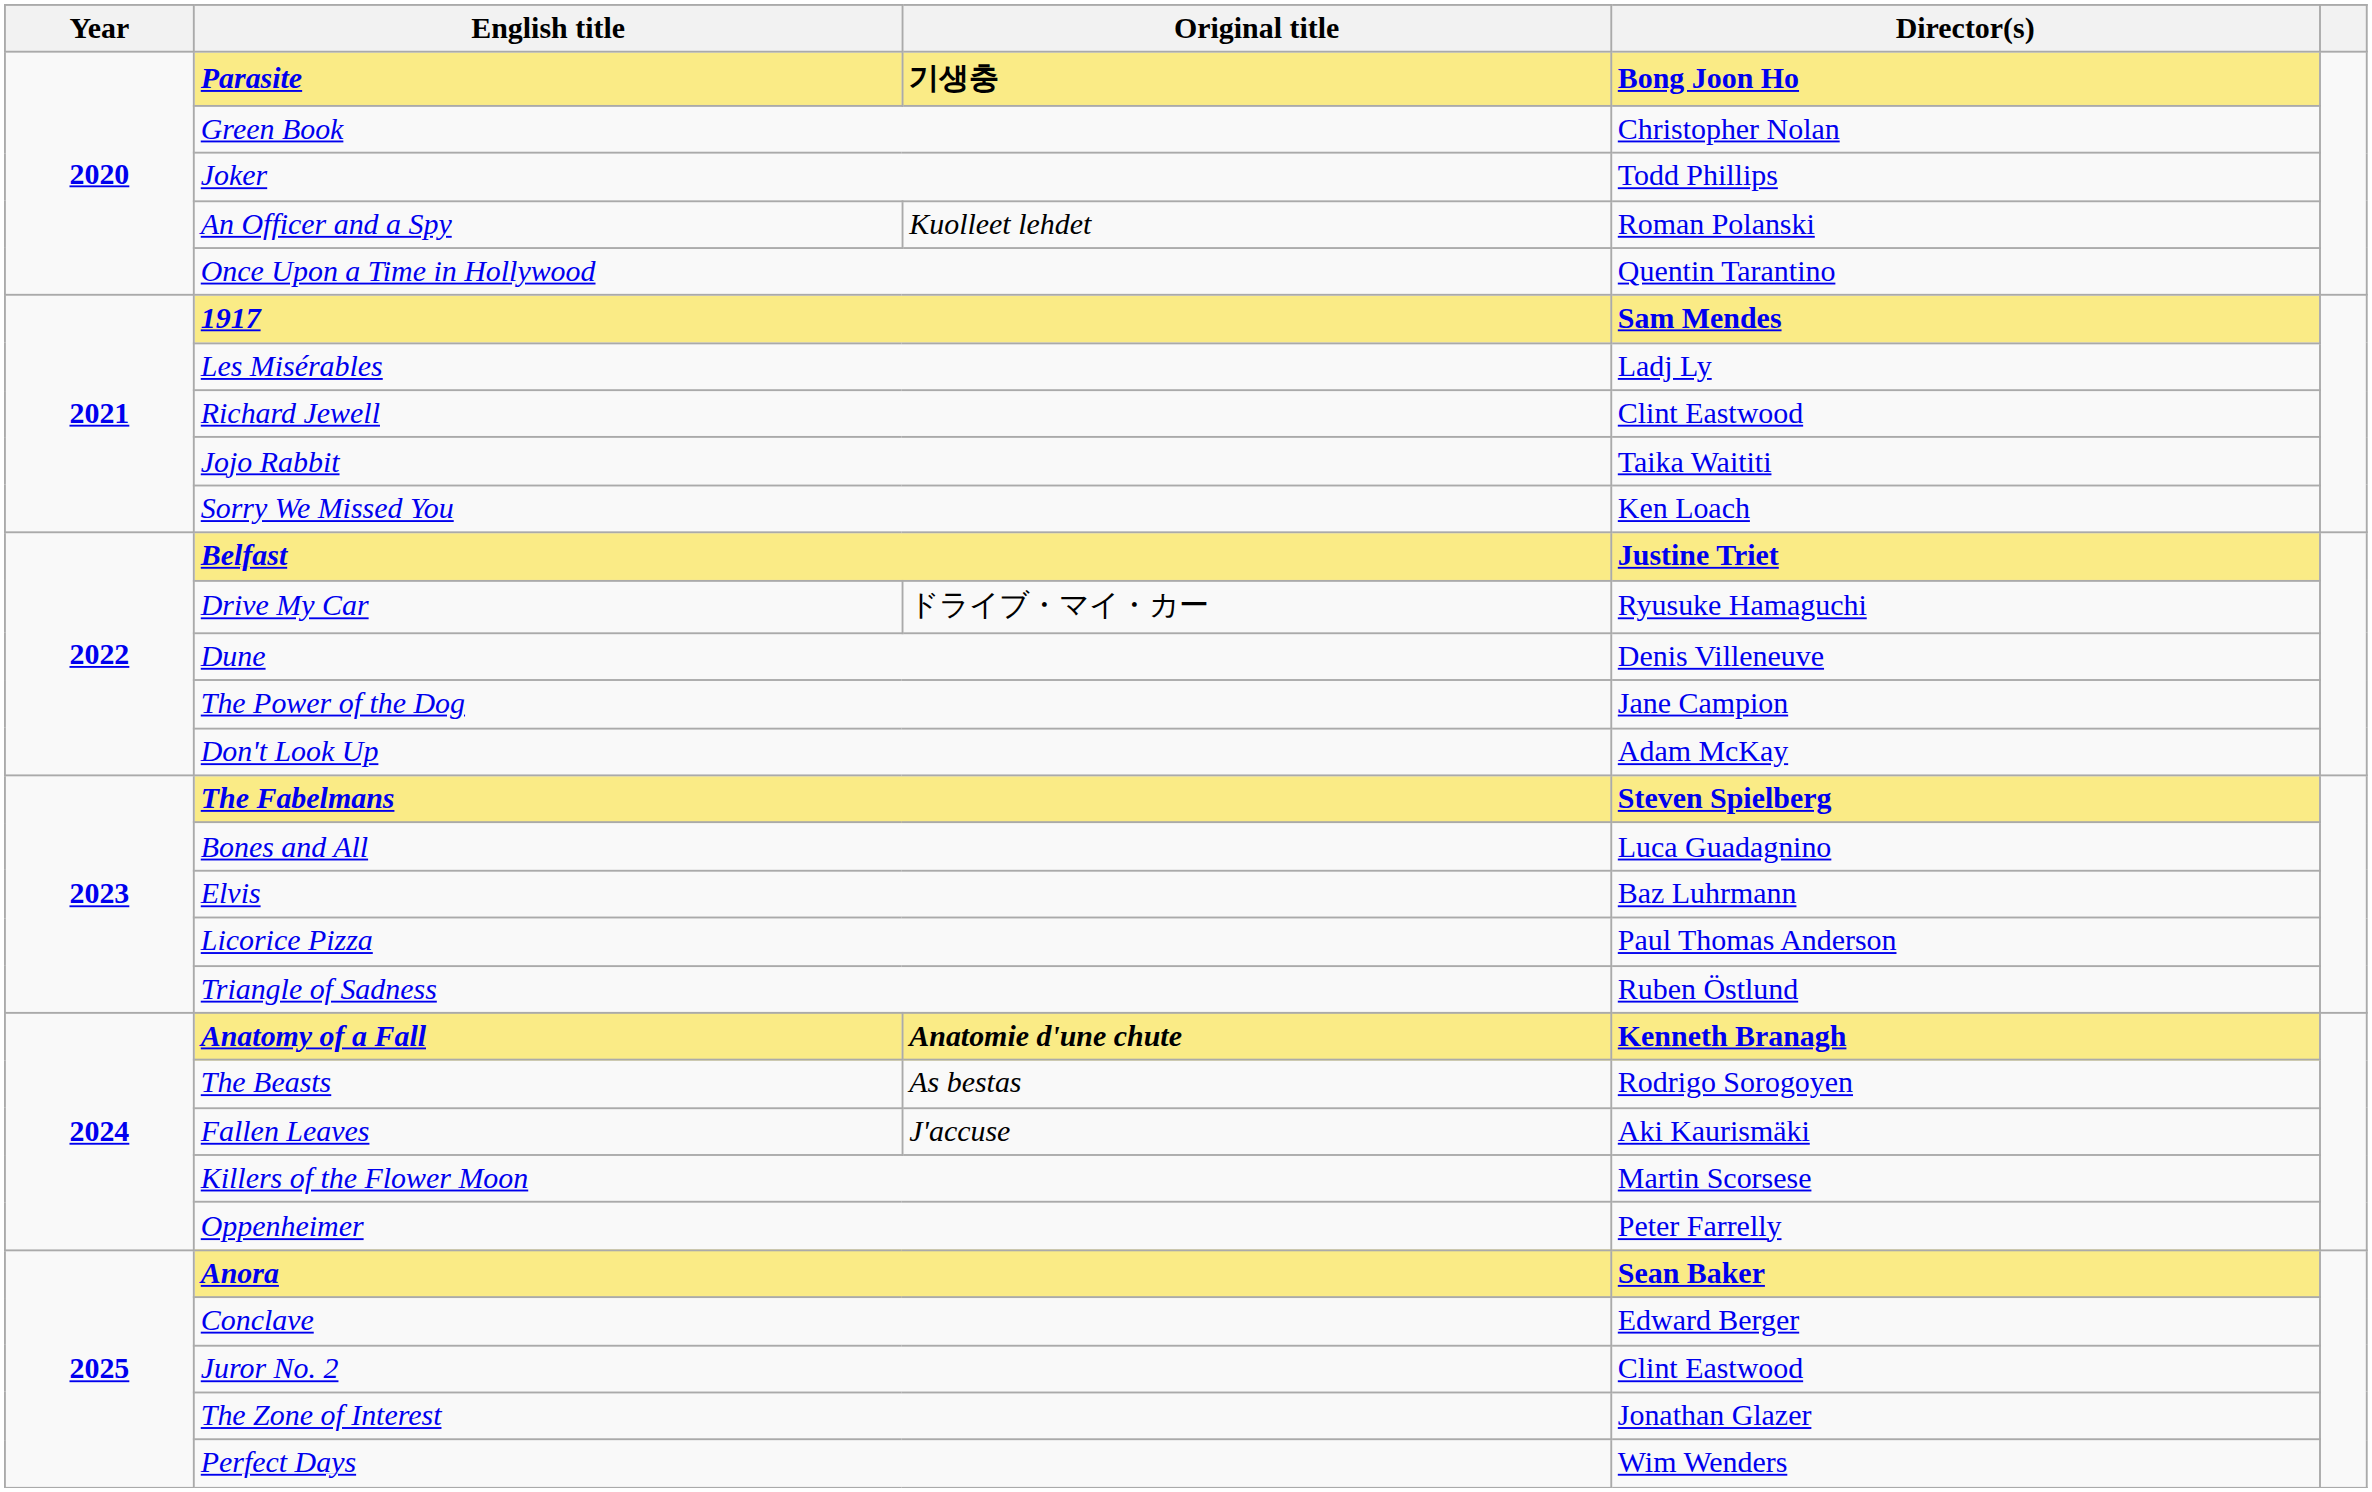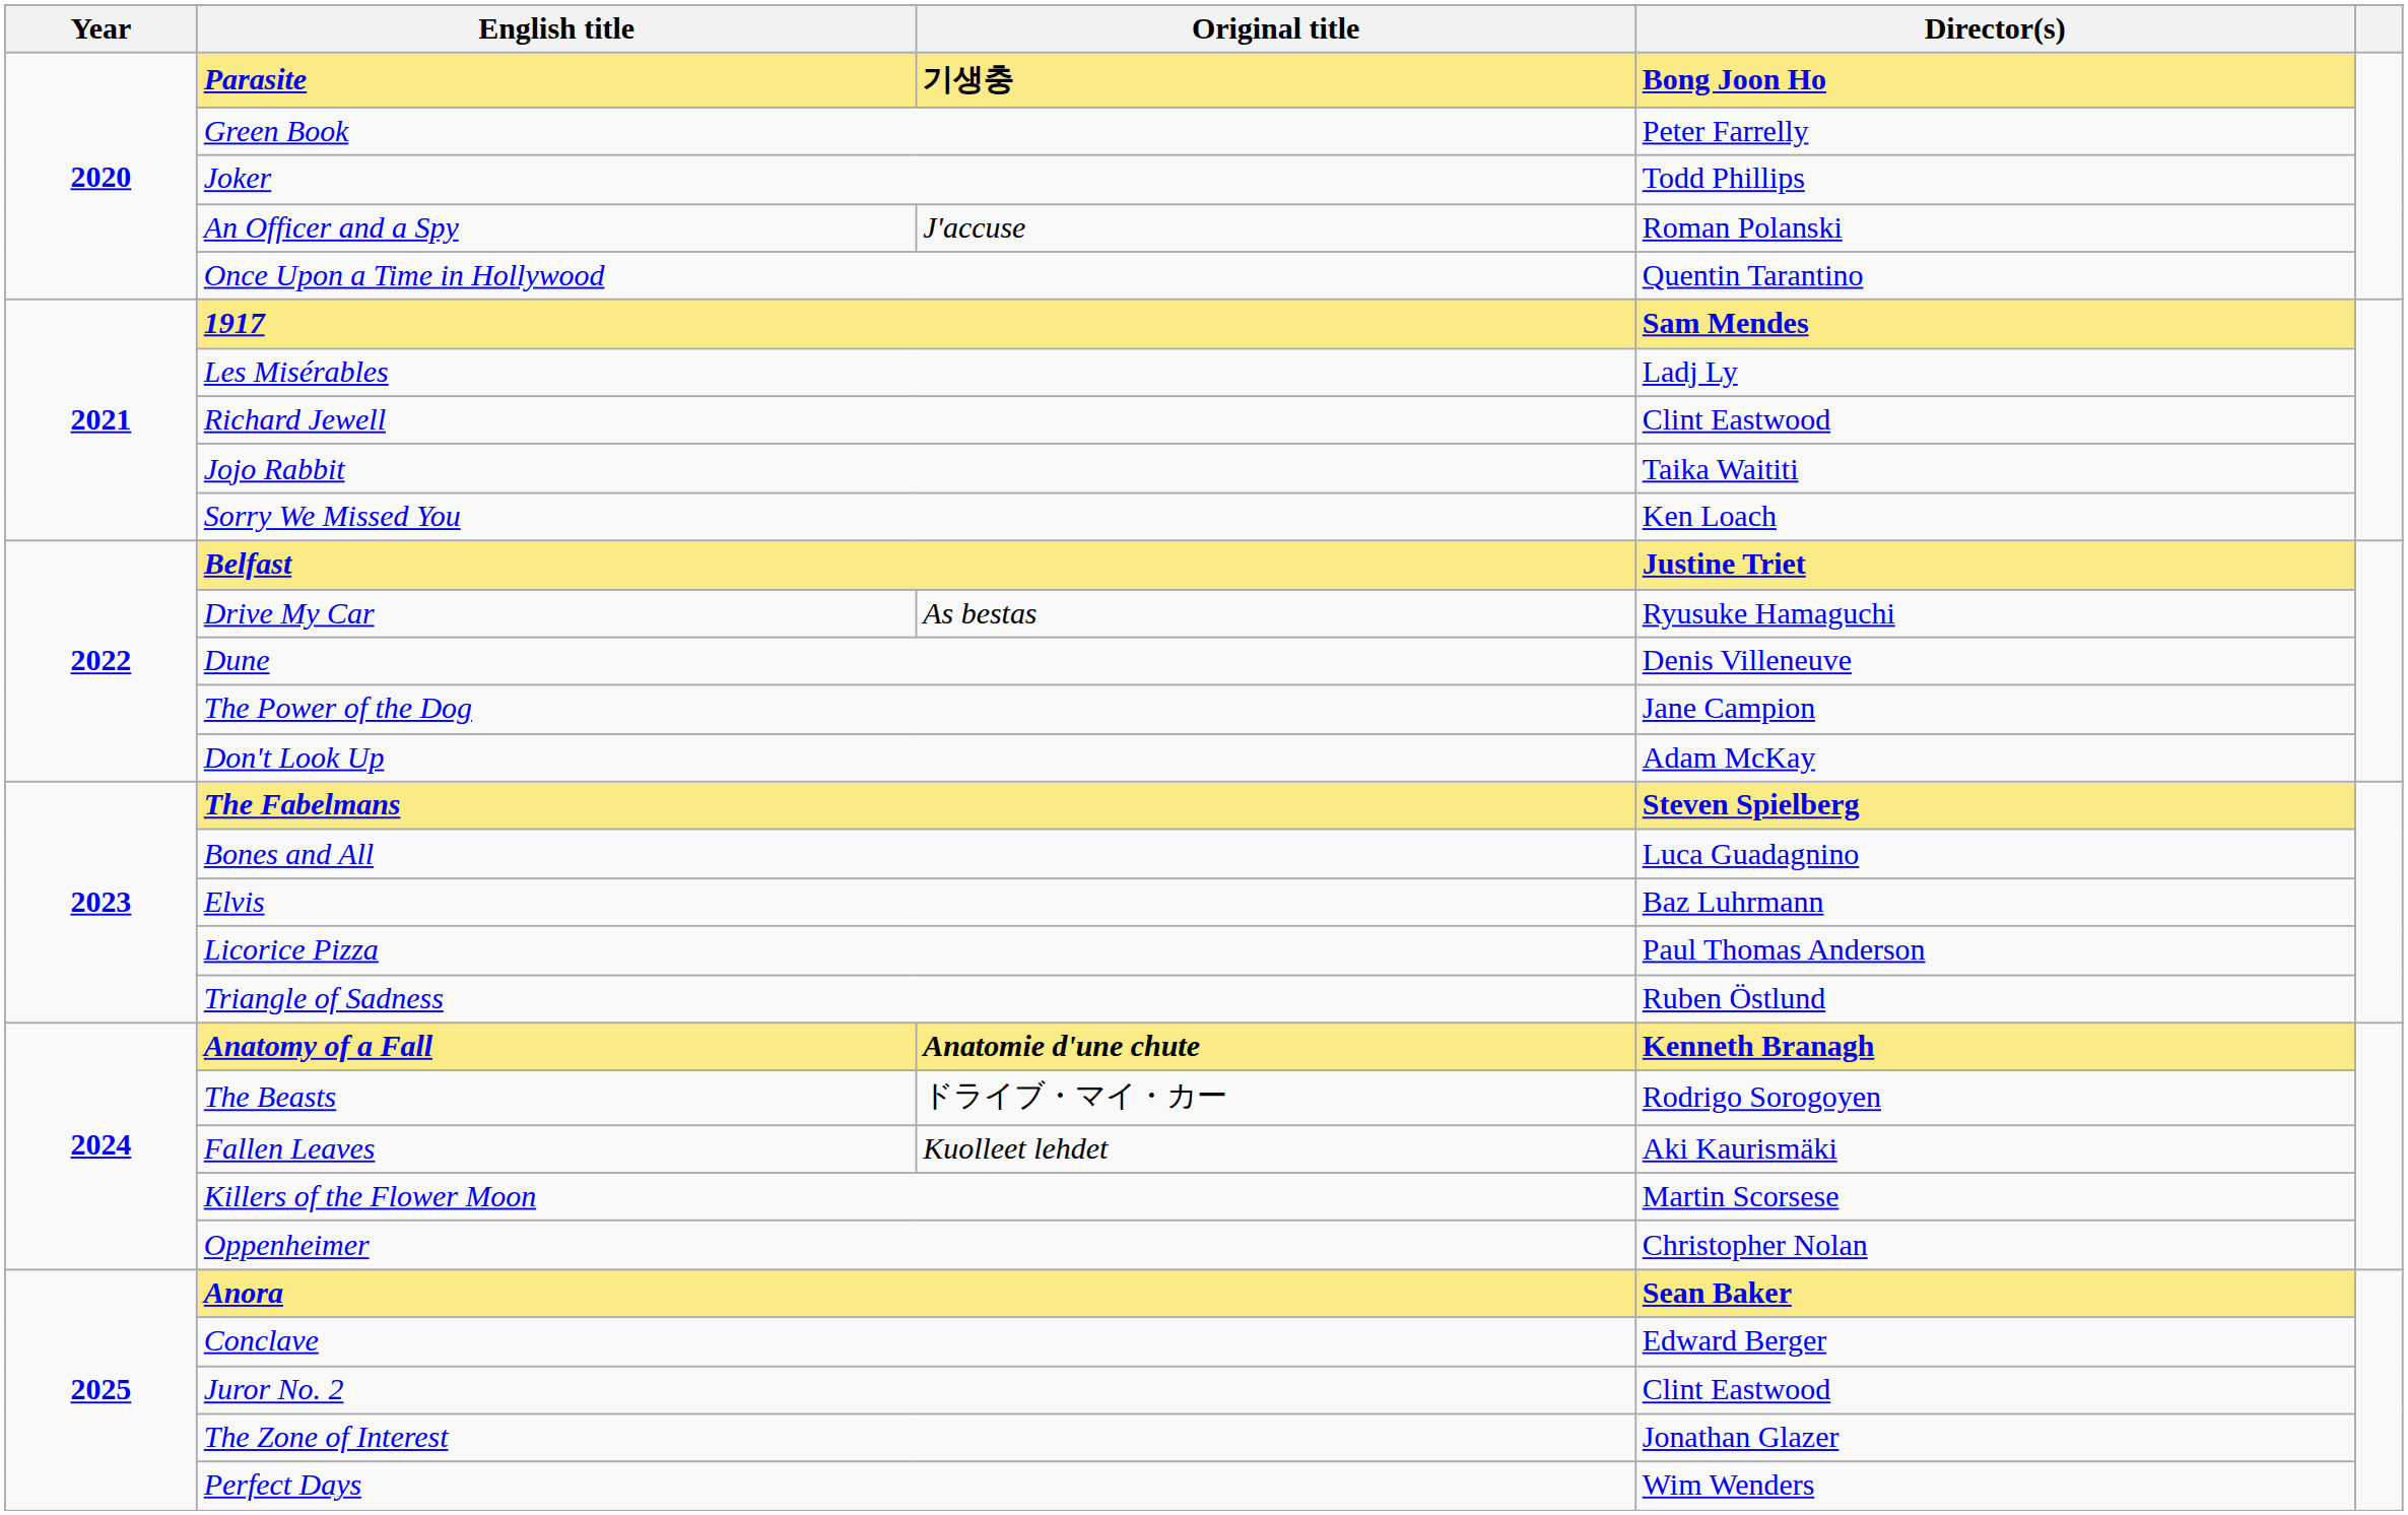 <table class="wikitable" width="100%" cellpadding="5">
 <tr>
 <th width="8%">Year</th>
 <th width="30%">English title</th>
 <th width="30%">Original title</th>
 <th width="30%">Director(s)</th>
 <th width="2%"></th>
 </tr>
 <tr>
 <td rowspan="5" align="center"><strong><a href='#'>2020</a></strong></td>
 <td style="background:#FAEB86"><strong><em><a href='#'>Parasite</a></em></strong></td>
 <td style="background:#FAEB86"><strong>기생충</strong></td>
 <td style="background:#FAEB86"><strong><a href='#'>Bong Joon Ho</a></strong></td>
 <td rowspan="5"></td>
 </tr>
 <tr>
 <td colspan="2"><em><a href='#'>Green Book</a></em></td>
-<td><a href='#'>Christopher Nolan</a></td>
+<td><a href='#'>Peter Farrelly</a></td>
 </tr>
 <tr>
 <td colspan="2"><em><a href='#'>Joker</a></em></td>
 <td><a href='#'>Todd Phillips</a></td>
 </tr>
 <tr>
 <td><em><a href='#'>An Officer and a Spy</a></em></td>
-<td><em>Kuolleet lehdet</em></td>
+<td><em>J'accuse</em></td>
 <td><a href='#'>Roman Polanski</a></td>
 </tr>
 <tr>
 <td colspan="2"><em><a href='#'>Once Upon a Time in Hollywood</a></em></td>
 <td><a href='#'>Quentin Tarantino</a></td>
 </tr>
 <tr>
 <td rowspan="5" align="center"><strong><a href='#'>2021</a></strong></td>
 <td colspan="2" style="background:#FAEB86"><strong><em><a href='#'>1917</a></em></strong></td>
 <td style="background:#FAEB86"><strong><a href='#'>Sam Mendes</a></strong></td>
 <td rowspan="5"></td>
 </tr>
 <tr>
 <td colspan="2"><em><a href='#'>Les Misérables</a></em></td>
 <td><a href='#'>Ladj Ly</a></td>
 </tr>
 <tr>
 <td colspan="2"><em><a href='#'>Richard Jewell</a></em></td>
 <td><a href='#'>Clint Eastwood</a></td>
 </tr>
 <tr>
 <td colspan="2"><em><a href='#'>Jojo Rabbit</a></em></td>
 <td><a href='#'>Taika Waititi</a></td>
 </tr>
 <tr>
 <td colspan="2"><em><a href='#'>Sorry We Missed You</a></em></td>
 <td><a href='#'>Ken Loach</a></td>
 </tr>
 <tr>
 <td rowspan="5" align="center"><strong><a href='#'>2022</a></strong></td>
 <td colspan="2" style="background:#FAEB86"><strong><em><a href='#'>Belfast</a></em></strong></td>
 <td style="background:#FAEB86"><strong><a href='#'>Justine Triet</a></strong></td>
 <td rowspan="5"></td>
 </tr>
 <tr>
 <td><em><a href='#'>Drive My Car</a></em></td>
-<td>ドライブ・マイ・カー</td>
+<td><em>As bestas</em></td>
 <td><a href='#'>Ryusuke Hamaguchi</a></td>
 </tr>
 <tr>
 <td colspan="2"><em><a href='#'>Dune</a></em></td>
 <td><a href='#'>Denis Villeneuve</a></td>
 </tr>
 <tr>
 <td colspan="2"><em><a href='#'>The Power of the Dog</a></em></td>
 <td><a href='#'>Jane Campion</a></td>
 </tr>
 <tr>
 <td colspan="2"><em><a href='#'>Don't Look Up</a></em></td>
 <td><a href='#'>Adam McKay</a></td>
 </tr>
 <tr>
 <td rowspan="5" align="center"><strong><a href='#'>2023</a></strong></td>
 <td colspan="2" style="background:#FAEB86"><strong><em><a href='#'>The Fabelmans</a></em></strong></td>
 <td style="background:#FAEB86"><strong><a href='#'>Steven Spielberg</a></strong></td>
 <td rowspan="5"></td>
 </tr>
 <tr>
 <td colspan="2"><em><a href='#'>Bones and All</a></em></td>
 <td><a href='#'>Luca Guadagnino</a></td>
 </tr>
 <tr>
 <td colspan="2"><em><a href='#'>Elvis</a></em></td>
 <td><a href='#'>Baz Luhrmann</a></td>
 </tr>
 <tr>
 <td colspan="2"><em><a href='#'>Licorice Pizza</a></em></td>
 <td><a href='#'>Paul Thomas Anderson</a></td>
 </tr>
 <tr>
 <td colspan="2"><em><a href='#'>Triangle of Sadness</a></em></td>
 <td><a href='#'>Ruben Östlund</a></td>
 </tr>
 <tr>
 <td rowspan="5" align="center"><strong><a href='#'>2024</a></strong></td>
 <td style="background:#FAEB86"><strong><em><a href='#'>Anatomy of a Fall</a></em></strong></td>
 <td style="background:#FAEB86"><strong><em>Anatomie d'une chute</em></strong></td>
 <td style="background:#FAEB86"><strong><a href='#'>Kenneth Branagh</a></strong></td>
 <td rowspan="5"></td>
 </tr>
 <tr>
 <td><em><a href='#'>The Beasts</a></em></td>
-<td><em>As bestas</em></td>
+<td>ドライブ・マイ・カー</td>
 <td><a href='#'>Rodrigo Sorogoyen</a></td>
 </tr>
 <tr>
 <td><em><a href='#'>Fallen Leaves</a></em></td>
-<td><em>J'accuse</em></td>
+<td><em>Kuolleet lehdet</em></td>
 <td><a href='#'>Aki Kaurismäki</a></td>
 </tr>
 <tr>
 <td colspan="2"><em><a href='#'>Killers of the Flower Moon</a></em></td>
 <td><a href='#'>Martin Scorsese</a></td>
 </tr>
 <tr>
 <td colspan="2"><em><a href='#'>Oppenheimer</a></em></td>
-<td><a href='#'>Peter Farrelly</a></td>
+<td><a href='#'>Christopher Nolan</a></td>
 </tr>
 <tr>
 <td rowspan="5" align="center"><strong><a href='#'>2025</a></strong></td>
 <td colspan="2" style="background:#FAEB86"><strong><em><a href='#'>Anora</a></em></strong></td>
 <td style="background:#FAEB86"><strong><a href='#'>Sean Baker</a></strong></td>
 <td rowspan="5"></td>
 </tr>
 <tr>
 <td colspan="2"><em><a href='#'>Conclave</a></em></td>
 <td><a href='#'>Edward Berger</a></td>
 </tr>
 <tr>
 <td colspan="2"><em><a href='#'>Juror No. 2</a></em></td>
 <td><a href='#'>Clint Eastwood</a></td>
 </tr>
 <tr>
 <td colspan="2"><em><a href='#'>The Zone of Interest</a></em></td>
 <td><a href='#'>Jonathan Glazer</a></td>
 </tr>
 <tr>
 <td colspan="2"><em><a href='#'>Perfect Days</a></em></td>
 <td><a href='#'>Wim Wenders</a></td>
 </tr>
 </table>
